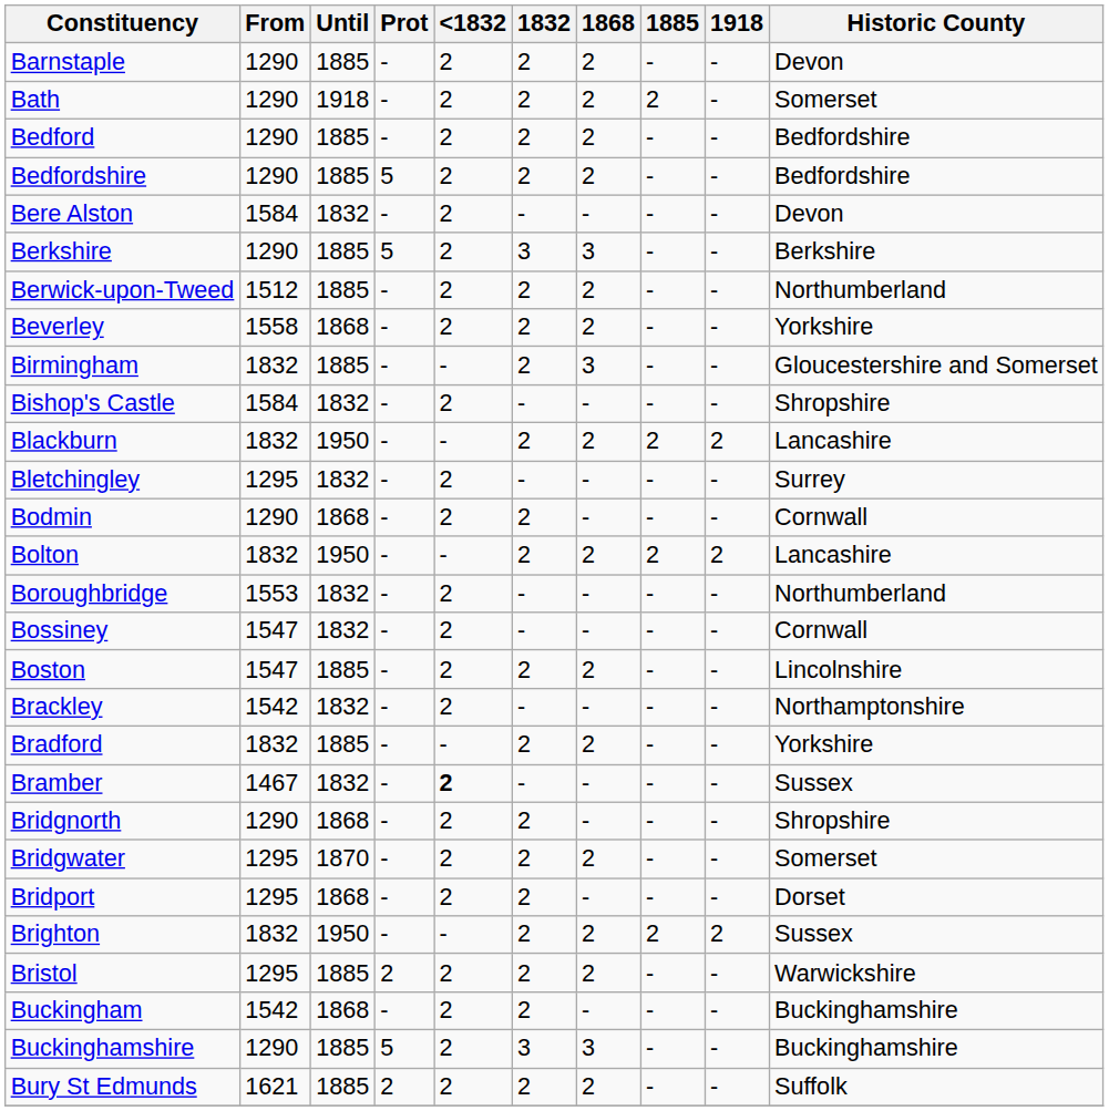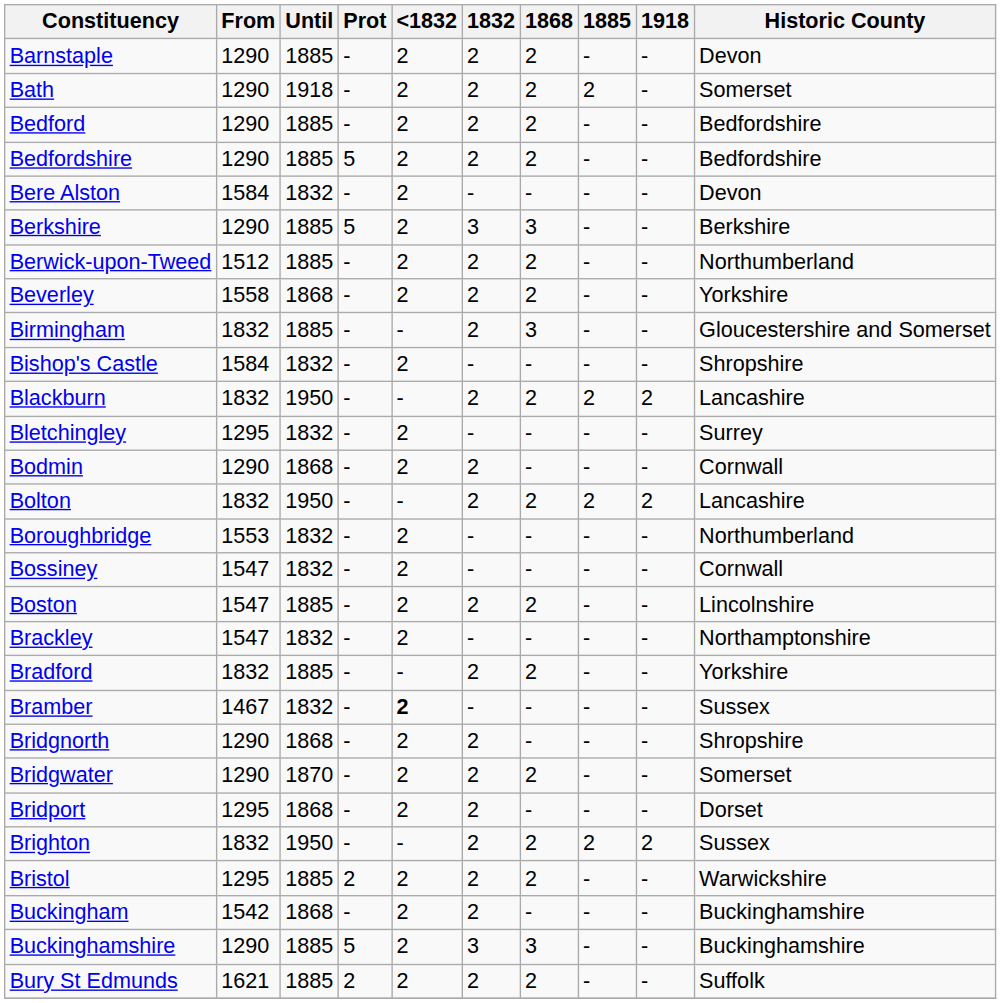 <table class="wikitable">
 <tr>
 <th>Constituency</th>
 <th>From</th>
 <th>Until</th>
 <th>Prot</th>
 <th><1832</th>
 <th>1832</th>
 <th>1868</th>
 <th>1885</th>
 <th>1918</th>
 <th>Historic County</th>
 </tr>
 <tr>
 <td><a href='#'>Barnstaple</a></td>
 <td>1290</td>
 <td>1885</td>
 <td>-</td>
 <td>2</td>
 <td>2</td>
 <td>2</td>
 <td>-</td>
 <td>-</td>
 <td>Devon</td>
 </tr>
 <tr>
 <td><a href='#'>Bath</a></td>
 <td>1290</td>
 <td>1918</td>
 <td>-</td>
 <td>2</td>
 <td>2</td>
 <td>2</td>
 <td>2</td>
 <td>-</td>
 <td>Somerset</td>
 </tr>
 <tr>
 <td><a href='#'>Bedford</a></td>
 <td>1290</td>
 <td>1885</td>
 <td>-</td>
 <td>2</td>
 <td>2</td>
 <td>2</td>
 <td>-</td>
 <td>-</td>
 <td>Bedfordshire</td>
 </tr>
 <tr>
 <td><a href='#'>Bedfordshire</a></td>
 <td>1290</td>
 <td>1885</td>
 <td>5</td>
 <td>2</td>
 <td>2</td>
 <td>2</td>
 <td>-</td>
 <td>-</td>
 <td>Bedfordshire</td>
 </tr>
 <tr>
 <td><a href='#'>Bere Alston</a></td>
 <td>1584</td>
 <td>1832</td>
 <td>-</td>
 <td>2</td>
 <td>-</td>
 <td>-</td>
 <td>-</td>
 <td>-</td>
 <td>Devon</td>
 </tr>
 <tr>
 <td><a href='#'>Berkshire</a></td>
 <td>1290</td>
 <td>1885</td>
 <td>5</td>
 <td>2</td>
 <td>3</td>
 <td>3</td>
 <td>-</td>
 <td>-</td>
 <td>Berkshire</td>
 </tr>
 <tr>
 <td><a href='#'>Berwick-upon-Tweed</a></td>
 <td>1512</td>
 <td>1885</td>
 <td>-</td>
 <td>2</td>
 <td>2</td>
 <td>2</td>
 <td>-</td>
 <td>-</td>
 <td>Northumberland</td>
 </tr>
 <tr>
 <td><a href='#'>Beverley</a></td>
 <td>1558</td>
 <td>1868</td>
 <td>-</td>
 <td>2</td>
 <td>2</td>
 <td>2</td>
 <td>-</td>
 <td>-</td>
 <td>Yorkshire</td>
 </tr>
 <tr>
 <td><a href='#'>Birmingham</a></td>
 <td>1832</td>
 <td>1885</td>
 <td>-</td>
 <td>-</td>
 <td>2</td>
 <td>3</td>
 <td>-</td>
 <td>-</td>
 <td>Gloucestershire and Somerset</td>
 </tr>
 <tr>
 <td><a href='#'>Bishop's Castle</a></td>
 <td>1584</td>
 <td>1832</td>
 <td>-</td>
 <td>2</td>
 <td>-</td>
 <td>-</td>
 <td>-</td>
 <td>-</td>
 <td>Shropshire</td>
 </tr>
 <tr>
 <td><a href='#'>Blackburn</a></td>
 <td>1832</td>
 <td>1950</td>
 <td>-</td>
 <td>-</td>
 <td>2</td>
 <td>2</td>
 <td>2</td>
 <td>2</td>
 <td>Lancashire</td>
 </tr>
 <tr>
 <td><a href='#'>Bletchingley</a></td>
 <td>1295</td>
 <td>1832</td>
 <td>-</td>
 <td>2</td>
 <td>-</td>
 <td>-</td>
 <td>-</td>
 <td>-</td>
 <td>Surrey</td>
 </tr>
 <tr>
 <td><a href='#'>Bodmin</a></td>
 <td>1290</td>
 <td>1868</td>
 <td>-</td>
 <td>2</td>
 <td>2</td>
 <td>-</td>
 <td>-</td>
 <td>-</td>
 <td>Cornwall</td>
 </tr>
 <tr>
 <td><a href='#'>Bolton</a></td>
 <td>1832</td>
 <td>1950</td>
 <td>-</td>
 <td>-</td>
 <td>2</td>
 <td>2</td>
 <td>2</td>
 <td>2</td>
 <td>Lancashire</td>
 </tr>
 <tr>
 <td><a href='#'>Boroughbridge</a></td>
 <td>1553</td>
 <td>1832</td>
 <td>-</td>
 <td>2</td>
 <td>-</td>
 <td>-</td>
 <td>-</td>
 <td>-</td>
 <td>Northumberland</td>
 </tr>
 <tr>
 <td><a href='#'>Bossiney</a></td>
 <td>1547</td>
 <td>1832</td>
 <td>-</td>
 <td>2</td>
 <td>-</td>
 <td>-</td>
 <td>-</td>
 <td>-</td>
 <td>Cornwall</td>
 </tr>
 <tr>
 <td><a href='#'>Boston</a></td>
 <td>1547</td>
 <td>1885</td>
 <td>-</td>
 <td>2</td>
 <td>2</td>
 <td>2</td>
 <td>-</td>
 <td>-</td>
 <td>Lincolnshire</td>
 </tr>
 <tr>
 <td><a href='#'>Brackley</a></td>
-<td>1542</td>
+<td>1547</td>
 <td>1832</td>
 <td>-</td>
 <td>2</td>
 <td>-</td>
 <td>-</td>
 <td>-</td>
 <td>-</td>
 <td>Northamptonshire</td>
 </tr>
 <tr>
 <td><a href='#'>Bradford</a></td>
 <td>1832</td>
 <td>1885</td>
 <td>-</td>
 <td>-</td>
 <td>2</td>
 <td>2</td>
 <td>-</td>
 <td>-</td>
 <td>Yorkshire</td>
 </tr>
 <tr>
 <td><a href='#'>Bramber</a></td>
 <td>1467</td>
 <td>1832</td>
 <td>-</td>
 <td><strong>2</strong></td>
 <td>-</td>
 <td>-</td>
 <td>-</td>
 <td>-</td>
 <td>Sussex</td>
 </tr>
 <tr>
 <td><a href='#'>Bridgnorth</a></td>
 <td>1290</td>
 <td>1868</td>
 <td>-</td>
 <td>2</td>
 <td>2</td>
 <td>-</td>
 <td>-</td>
 <td>-</td>
 <td>Shropshire</td>
 </tr>
 <tr>
 <td><a href='#'>Bridgwater</a></td>
-<td>1295</td>
+<td>1290</td>
 <td>1870</td>
 <td>-</td>
 <td>2</td>
 <td>2</td>
 <td>2</td>
 <td>-</td>
 <td>-</td>
 <td>Somerset</td>
 </tr>
 <tr>
 <td><a href='#'>Bridport</a></td>
 <td>1295</td>
 <td>1868</td>
 <td>-</td>
 <td>2</td>
 <td>2</td>
 <td>-</td>
 <td>-</td>
 <td>-</td>
 <td>Dorset</td>
 </tr>
 <tr>
 <td><a href='#'>Brighton</a></td>
 <td>1832</td>
 <td>1950</td>
 <td>-</td>
 <td>-</td>
 <td>2</td>
 <td>2</td>
 <td>2</td>
 <td>2</td>
 <td>Sussex</td>
 </tr>
 <tr>
 <td><a href='#'>Bristol</a></td>
 <td>1295</td>
 <td>1885</td>
 <td>2</td>
 <td>2</td>
 <td>2</td>
 <td>2</td>
 <td>-</td>
 <td>-</td>
 <td>Warwickshire</td>
 </tr>
 <tr>
 <td><a href='#'>Buckingham</a></td>
 <td>1542</td>
 <td>1868</td>
 <td>-</td>
 <td>2</td>
 <td>2</td>
 <td>-</td>
 <td>-</td>
 <td>-</td>
 <td>Buckinghamshire</td>
 </tr>
 <tr>
 <td><a href='#'>Buckinghamshire</a></td>
 <td>1290</td>
 <td>1885</td>
 <td>5</td>
 <td>2</td>
 <td>3</td>
 <td>3</td>
 <td>-</td>
 <td>-</td>
 <td>Buckinghamshire</td>
 </tr>
 <tr>
 <td><a href='#'>Bury St Edmunds</a></td>
 <td>1621</td>
 <td>1885</td>
 <td>2</td>
 <td>2</td>
 <td>2</td>
 <td>2</td>
 <td>-</td>
 <td>-</td>
 <td>Suffolk</td>
 </tr>
 <tr>
 </tr>
 </table>
